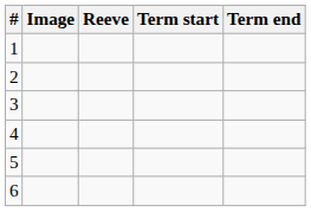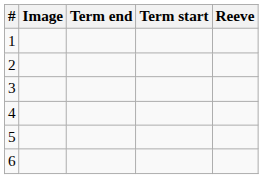 <table class="wikitable sortable">
 <tr>
 <th align=center>#</th>
 <th>Image</th>
+<th>Term end</th>
+<th>Term start</th>
 <th>Reeve</th>
-<th>Term start</th>
-<th>Term end</th>
 </tr>
 <tr>
 <td align=center>1</td>
 <td></td>
-<td></td>
 <td align=center></td>
 <td align=center></td>
+<td></td>
 </tr>
 <tr>
 <td align=center>2</td>
 <td></td>
-<td></td>
 <td align=center></td>
 <td align=center></td>
+<td></td>
 </tr>
 <tr>
 <td align=center>3</td>
 <td></td>
-<td></td>
 <td align=center></td>
 <td align=center></td>
+<td></td>
 </tr>
 <tr>
 <td align=center>4</td>
 <td></td>
-<td></td>
 <td align=center></td>
 <td align=center></td>
+<td></td>
 </tr>
 <tr>
 <td align=center>5</td>
 <td></td>
-<td></td>
 <td align=center></td>
 <td align=center></td>
+<td></td>
 </tr>
 <tr>
 <td align=center>6</td>
 <td></td>
-<td></td>
 <td align=center></td>
 <td align=center></td>
+<td></td>
 </tr>
 </table>
